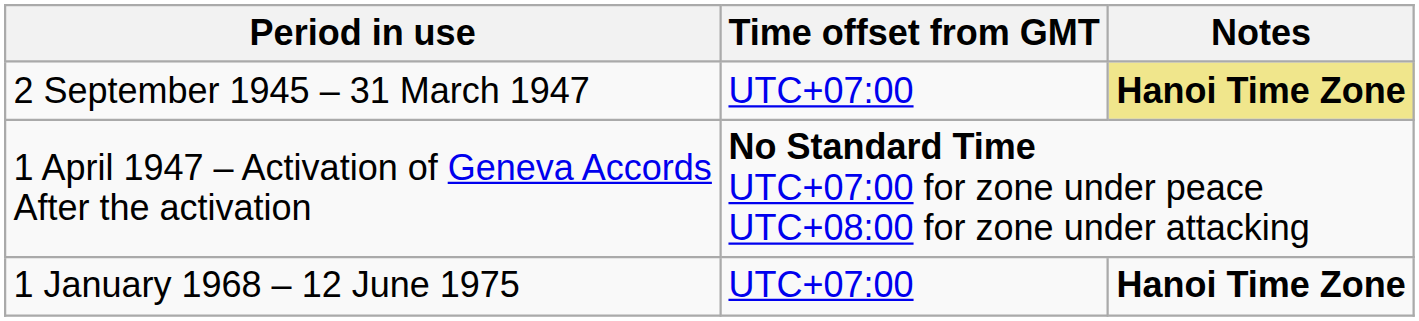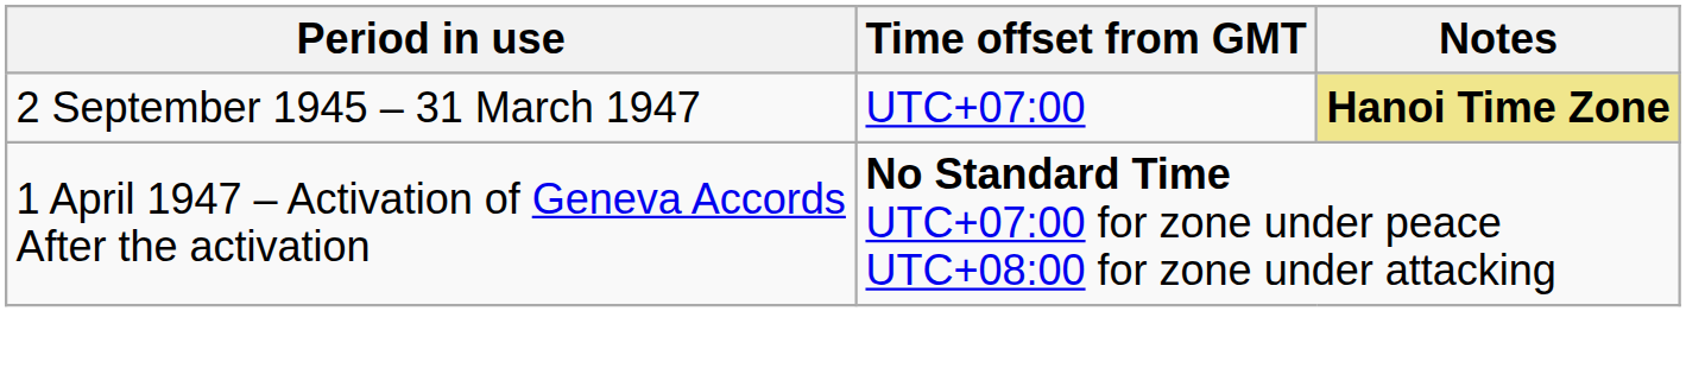 <table class="wikitable">
 <tr>
 <th>Period in use</th>
 <th>Time offset from GMT</th>
 <th>Notes</th>
 </tr>
 <tr>
 <td>2 September 1945 – 31 March 1947</td>
 <td><a href='#'>UTC+07:00</a></td>
 <td style="background: khaki;"><strong>Hanoi Time Zone</strong></td>
 </tr>
 <tr>
 <td>1 April 1947 – Activation of <a href='#'>Geneva Accords</a><br> After the activation</td>
 <td colspan=2><strong>No Standard Time</strong><br> <a href='#'>UTC+07:00</a> for zone under peace<br> <a href='#'>UTC+08:00</a> for zone under attacking</td>
 </tr>
-<tr>
-<td>1 January 1968 – 12 June 1975</td>
-<td><a href='#'>UTC+07:00</a></td>
-<td><strong>Hanoi Time Zone</strong></td>
-</tr>
 </table>
